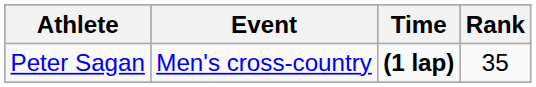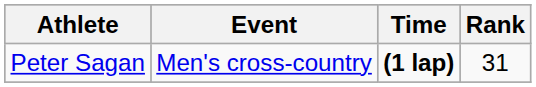 <table class="wikitable" style="font-size:90%">
 <tr>
 <th>Athlete</th>
 <th>Event</th>
 <th>Time</th>
 <th>Rank</th>
 </tr>
 <tr align=center>
 <td align=left><a href='#'>Peter Sagan</a></td>
 <td align=left><a href='#'>Men's cross-country</a></td>
 <td><strong> (1 lap)</strong></td>
-<td>35</td>
+<td>31</td>
 </tr>
 </table>
